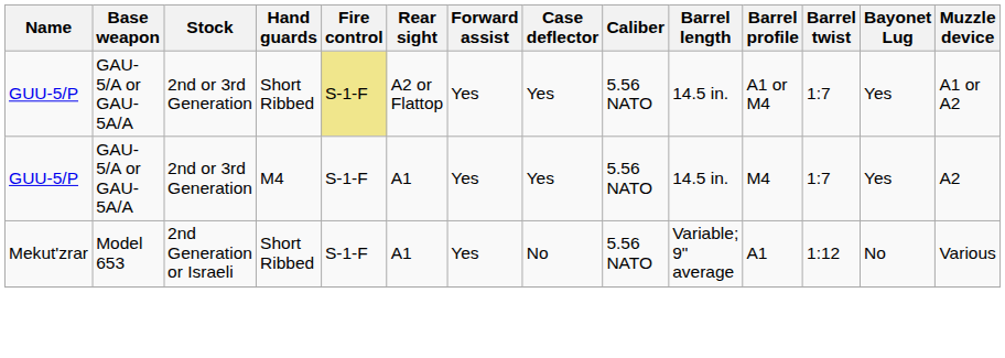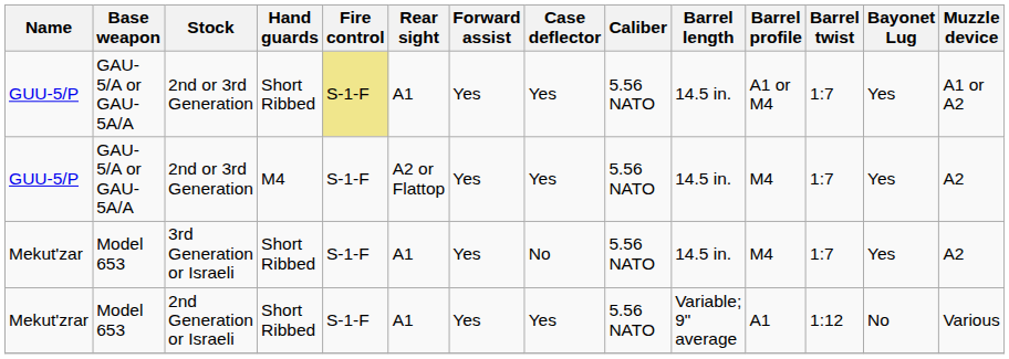 <table class="wikitable">
 <tr>
 <th>Name</th>
 <th>Base weapon</th>
 <th>Stock</th>
 <th>Hand guards</th>
 <th>Fire control</th>
 <th>Rear sight</th>
 <th>Forward assist</th>
 <th>Case deflector</th>
 <th>Caliber</th>
 <th>Barrel length</th>
 <th>Barrel profile</th>
 <th>Barrel twist</th>
 <th>Bayonet Lug</th>
 <th>Muzzle device</th>
 </tr>
 <tr>
 <td><a href='#'>GUU-5/P</a></td>
 <td>GAU-5/A or GAU-5A/A</td>
 <td>2nd or 3rd Generation</td>
 <td>Short Ribbed</td>
 <td style="background: khaki;">S-1-F</td>
-<td>A2 or Flattop</td>
+<td>A1</td>
 <td>Yes</td>
 <td>Yes</td>
 <td>5.56 NATO</td>
 <td>14.5 in.</td>
 <td>A1 or M4</td>
 <td>1:7</td>
 <td>Yes</td>
 <td>A1 or A2</td>
 </tr>
 <tr>
 <td><a href='#'>GUU-5/P</a></td>
 <td>GAU-5/A or GAU-5A/A</td>
 <td>2nd or 3rd Generation</td>
 <td>M4</td>
 <td>S-1-F</td>
+<td>A2 or Flattop</td>
+<td>Yes</td>
+<td>Yes</td>
+<td>5.56 NATO</td>
+<td>14.5 in.</td>
+<td>M4</td>
+<td>1:7</td>
+<td>Yes</td>
+<td>A2</td>
+</tr>
+<tr>
+<td>Mekut'zar</td>
+<td>Model 653</td>
+<td>3rd Generation or Israeli</td>
+<td>Short Ribbed</td>
+<td>S-1-F</td>
 <td>A1</td>
 <td>Yes</td>
-<td>Yes</td>
+<td>No</td>
 <td>5.56 NATO</td>
 <td>14.5 in.</td>
 <td>M4</td>
 <td>1:7</td>
 <td>Yes</td>
 <td>A2</td>
 </tr>
 <tr>
 <td>Mekut'zrar</td>
 <td>Model 653</td>
 <td>2nd Generation or Israeli</td>
 <td>Short Ribbed</td>
 <td>S-1-F</td>
 <td>A1</td>
 <td>Yes</td>
-<td>No</td>
+<td>Yes</td>
 <td>5.56 NATO</td>
 <td>Variable; 9" average</td>
 <td>A1</td>
 <td>1:12</td>
 <td>No</td>
 <td>Various</td>
 </tr>
 <tr>
 </tr>
 </table>
